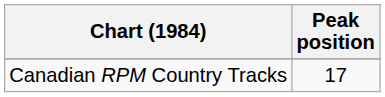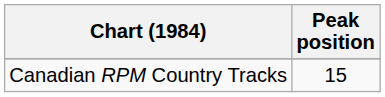 <table class="wikitable sortable">
 <tr>
 <th align="left">Chart (1984)</th>
 <th align="center">Peak<br>position</th>
 </tr>
 <tr>
 </tr>
 <tr>
 <td align="left">Canadian <em>RPM</em> Country Tracks</td>
-<td align="center">17</td>
+<td align="center">15</td>
 </tr>
 </table>
